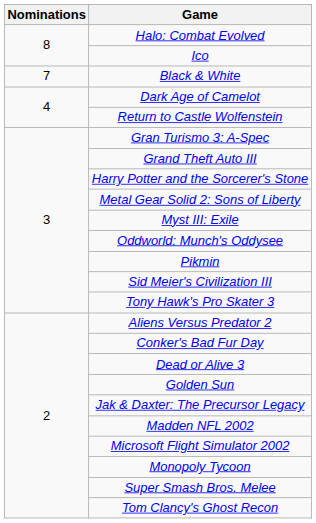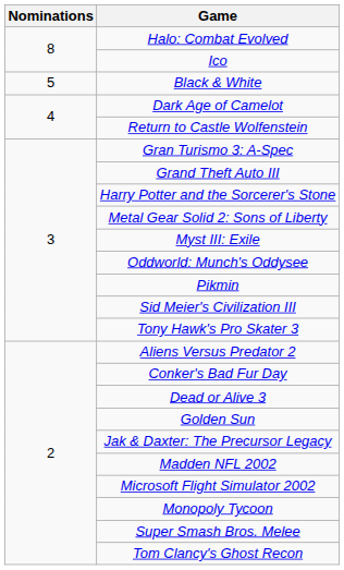 <table class="wikitable floatleft" rowspan="2" style="text-align:center;" background: #f6e39c;>
 <tr>
 <th scope="col">Nominations</th>
 <th scope="col">Game</th>
 </tr>
 <tr>
 <td rowspan=2>8</td>
 <td><em><a href='#'>Halo: Combat Evolved</a></em></td>
 </tr>
 <tr>
 <td><em><a href='#'>Ico</a></em></td>
 </tr>
 <tr>
-<td>7</td>
+<td>5</td>
 <td><em><a href='#'>Black & White</a></em></td>
 </tr>
 <tr>
 <td rowspan=2>4</td>
 <td><em><a href='#'>Dark Age of Camelot</a></em></td>
 </tr>
 <tr>
 <td><em><a href='#'>Return to Castle Wolfenstein</a></em></td>
 </tr>
 <tr>
 <td rowspan=9>3</td>
 <td><em><a href='#'>Gran Turismo 3: A-Spec</a></em></td>
 </tr>
 <tr>
 <td><em><a href='#'>Grand Theft Auto III</a></em></td>
 </tr>
 <tr>
 <td><em><a href='#'>Harry Potter and the Sorcerer's Stone</a></em></td>
 </tr>
 <tr>
 <td><em><a href='#'>Metal Gear Solid 2: Sons of Liberty</a></em></td>
 </tr>
 <tr>
 <td><em><a href='#'>Myst III: Exile</a></em></td>
 </tr>
 <tr>
 <td><em><a href='#'>Oddworld: Munch's Oddysee</a></em></td>
 </tr>
 <tr>
 <td><em><a href='#'>Pikmin</a></em></td>
 </tr>
 <tr>
 <td><em><a href='#'>Sid Meier's Civilization III</a></em></td>
 </tr>
 <tr>
 <td><em><a href='#'>Tony Hawk's Pro Skater 3</a></em></td>
 </tr>
 <tr>
 <td rowspan=10>2</td>
 <td><em><a href='#'>Aliens Versus Predator 2</a></em></td>
 </tr>
 <tr>
 <td><em><a href='#'>Conker's Bad Fur Day</a></em></td>
 </tr>
 <tr>
 <td><em><a href='#'>Dead or Alive 3</a></em></td>
 </tr>
 <tr>
 <td><em><a href='#'>Golden Sun</a></em></td>
 </tr>
 <tr>
 <td><em><a href='#'>Jak & Daxter: The Precursor Legacy</a></em></td>
 </tr>
 <tr>
 <td><em><a href='#'>Madden NFL 2002</a></em></td>
 </tr>
 <tr>
 <td><em><a href='#'>Microsoft Flight Simulator 2002</a></em></td>
 </tr>
 <tr>
 <td><em><a href='#'>Monopoly Tycoon</a></em></td>
 </tr>
 <tr>
 <td><em><a href='#'>Super Smash Bros. Melee</a></em></td>
 </tr>
 <tr>
 <td><em><a href='#'>Tom Clancy's Ghost Recon</a></em></td>
 </tr>
 </table>
